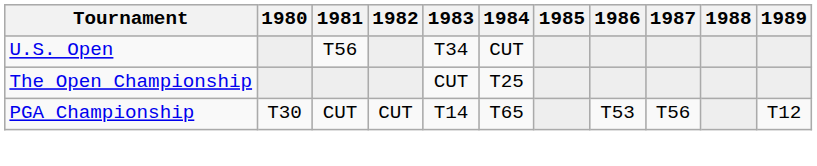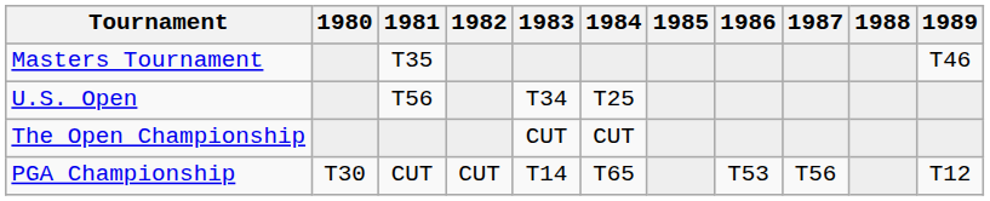 <table class="wikitable" style="font-size:95%;text-align:center;">
 <tr>
 <th>Tournament</th>
 <th>1980</th>
 <th>1981</th>
 <th>1982</th>
 <th>1983</th>
 <th>1984</th>
 <th>1985</th>
 <th>1986</th>
 <th>1987</th>
 <th>1988</th>
 <th>1989</th>
 </tr>
 <tr>
+<td align=left><a href='#'>Masters Tournament</a></td>
+<td style="background:#eeeeee;"></td>
+<td>T35</td>
+<td style="background:#eeeeee;"></td>
+<td style="background:#eeeeee;"></td>
+<td style="background:#eeeeee;"></td>
+<td style="background:#eeeeee;"></td>
+<td style="background:#eeeeee;"></td>
+<td style="background:#eeeeee;"></td>
+<td style="background:#eeeeee;"></td>
+<td>T46</td>
+</tr>
+<tr>
 <td align=left><a href='#'>U.S. Open</a></td>
 <td style="background:#eeeeee;"></td>
 <td>T56</td>
 <td style="background:#eeeeee;"></td>
 <td>T34</td>
-<td>CUT</td>
+<td>T25</td>
 <td style="background:#eeeeee;"></td>
 <td style="background:#eeeeee;"></td>
 <td style="background:#eeeeee;"></td>
 <td style="background:#eeeeee;"></td>
 <td style="background:#eeeeee;"></td>
 </tr>
 <tr>
 <td align=left><a href='#'>The Open Championship</a></td>
 <td style="background:#eeeeee;"></td>
 <td style="background:#eeeeee;"></td>
 <td style="background:#eeeeee;"></td>
 <td>CUT</td>
-<td>T25</td>
+<td>CUT</td>
 <td style="background:#eeeeee;"></td>
 <td style="background:#eeeeee;"></td>
 <td style="background:#eeeeee;"></td>
 <td style="background:#eeeeee;"></td>
 <td style="background:#eeeeee;"></td>
 </tr>
 <tr>
 <td align=left><a href='#'>PGA Championship</a></td>
 <td>T30</td>
 <td>CUT</td>
 <td>CUT</td>
 <td>T14</td>
 <td>T65</td>
 <td style="background:#eeeeee;"></td>
 <td>T53</td>
 <td>T56</td>
 <td style="background:#eeeeee;"></td>
 <td>T12</td>
 </tr>
 </table>
